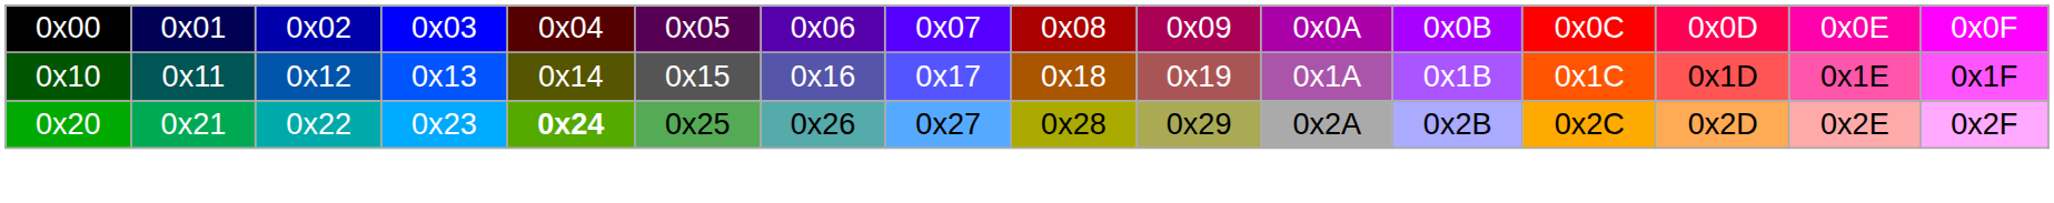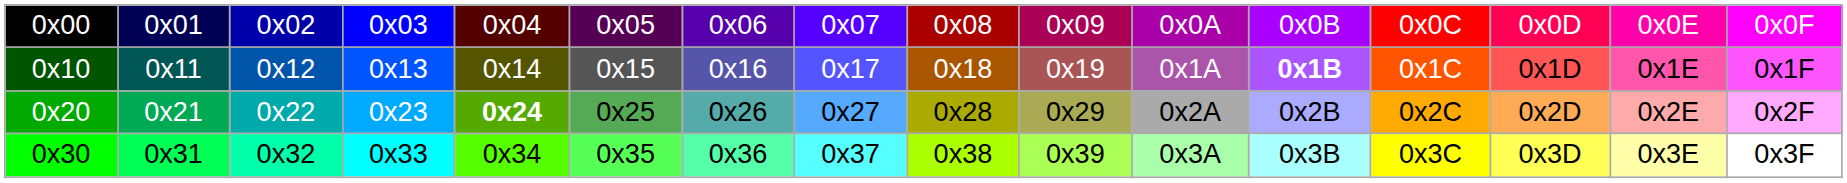 <table class="wikitable" style="text-align: center; width: 68pc;">
 <tr style="color:white;">
 <td style="background:#000;">0x00</td>
 <td style="background:#005;">0x01</td>
 <td style="background:#00a;">0x02</td>
 <td style="background:#00f;">0x03</td>
 <td style="background:#500;">0x04</td>
 <td style="background:#505;">0x05</td>
 <td style="background:#50a;">0x06</td>
 <td style="background:#50f;">0x07</td>
 <td style="background:#a00;">0x08</td>
 <td style="background:#a05;">0x09</td>
 <td style="background:#a0a;">0x0A</td>
 <td style="background:#a0f;">0x0B</td>
 <td style="background:#f00;">0x0C</td>
 <td style="background:#f05;">0x0D</td>
 <td style="background:#f0a;">0x0E</td>
 <td style="background:#f0f;">0x0F</td>
 </tr>
 <tr>
 <td style="color:white; background:#050;">0x10</td>
 <td style="color:white; background:#055;">0x11</td>
 <td style="color:white; background:#05a;">0x12</td>
 <td style="color:white; background:#05f;">0x13</td>
 <td style="color:white; background:#550;">0x14</td>
 <td style="color:white; background:#555;">0x15</td>
 <td style="color:white; background:#55a;">0x16</td>
 <td style="color:white; background:#55f;">0x17</td>
 <td style="color:white; background:#a50;">0x18</td>
 <td style="color:white; background:#a55;">0x19</td>
 <td style="color:white; background:#a5a;">0x1A</td>
-<td style="color:white; background:#a5f;">0x1B</td>
+<td style="color:white; background:#a5f;"><strong>0x1B</strong></td>
 <td style="color:white; background:#f50;">0x1C</td>
 <td style="color:black; background:#f55;">0x1D</td>
 <td style="color:black; background:#f5a;">0x1E</td>
 <td style="color:black; background:#f5f;">0x1F</td>
 </tr>
 <tr>
 <td style="color:white; background:#0a0;">0x20</td>
 <td style="color:white; background:#0a5;">0x21</td>
 <td style="color:white; background:#0aa;">0x22</td>
 <td style="color:white; background:#0af;">0x23</td>
 <td style="color:white; background:#5a0;"><strong>0x24</strong></td>
 <td style="color:black; background:#5a5;">0x25</td>
 <td style="color:black; background:#5aa;">0x26</td>
 <td style="color:black; background:#5af;">0x27</td>
 <td style="color:black; background:#aa0;">0x28</td>
 <td style="color:black; background:#aa5;">0x29</td>
 <td style="color:black; background:#aaa;">0x2A</td>
 <td style="color:black; background:#aaf;">0x2B</td>
 <td style="color:black; background:#fa0;">0x2C</td>
 <td style="color:black; background:#fa5;">0x2D</td>
 <td style="color:black; background:#faa;">0x2E</td>
 <td style="color:black; background:#faf;">0x2F</td>
 </tr>
+<tr>
+<td style="color:black; background:#0f0;">0x30</td>
+<td style="color:black; background:#0f5;">0x31</td>
+<td style="color:black; background:#0fa;">0x32</td>
+<td style="color:black; background:#0ff;">0x33</td>
+<td style="color:black; background:#5f0;">0x34</td>
+<td style="color:black; background:#5f5;">0x35</td>
+<td style="color:black; background:#5fa;">0x36</td>
+<td style="color:black; background:#5ff;">0x37</td>
+<td style="color:black; background:#af0;">0x38</td>
+<td style="color:black; background:#af5;">0x39</td>
+<td style="color:black; background:#afa;">0x3A</td>
+<td style="color:black; background:#aff;">0x3B</td>
+<td style="color:black; background:#ff0;">0x3C</td>
+<td style="color:black; background:#ff5;">0x3D</td>
+<td style="color:black; background:#ffa;">0x3E</td>
+<td style="color:black; background:#fff;">0x3F</td>
+</tr>
 </table>
